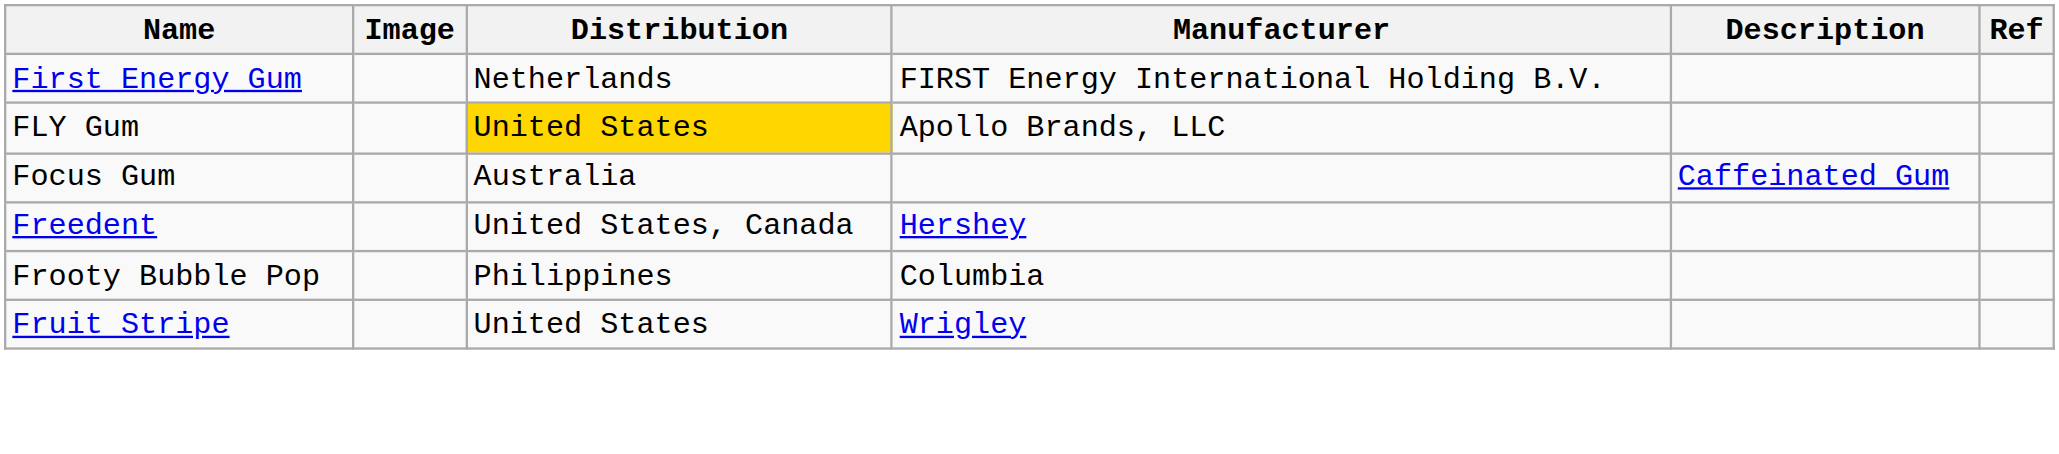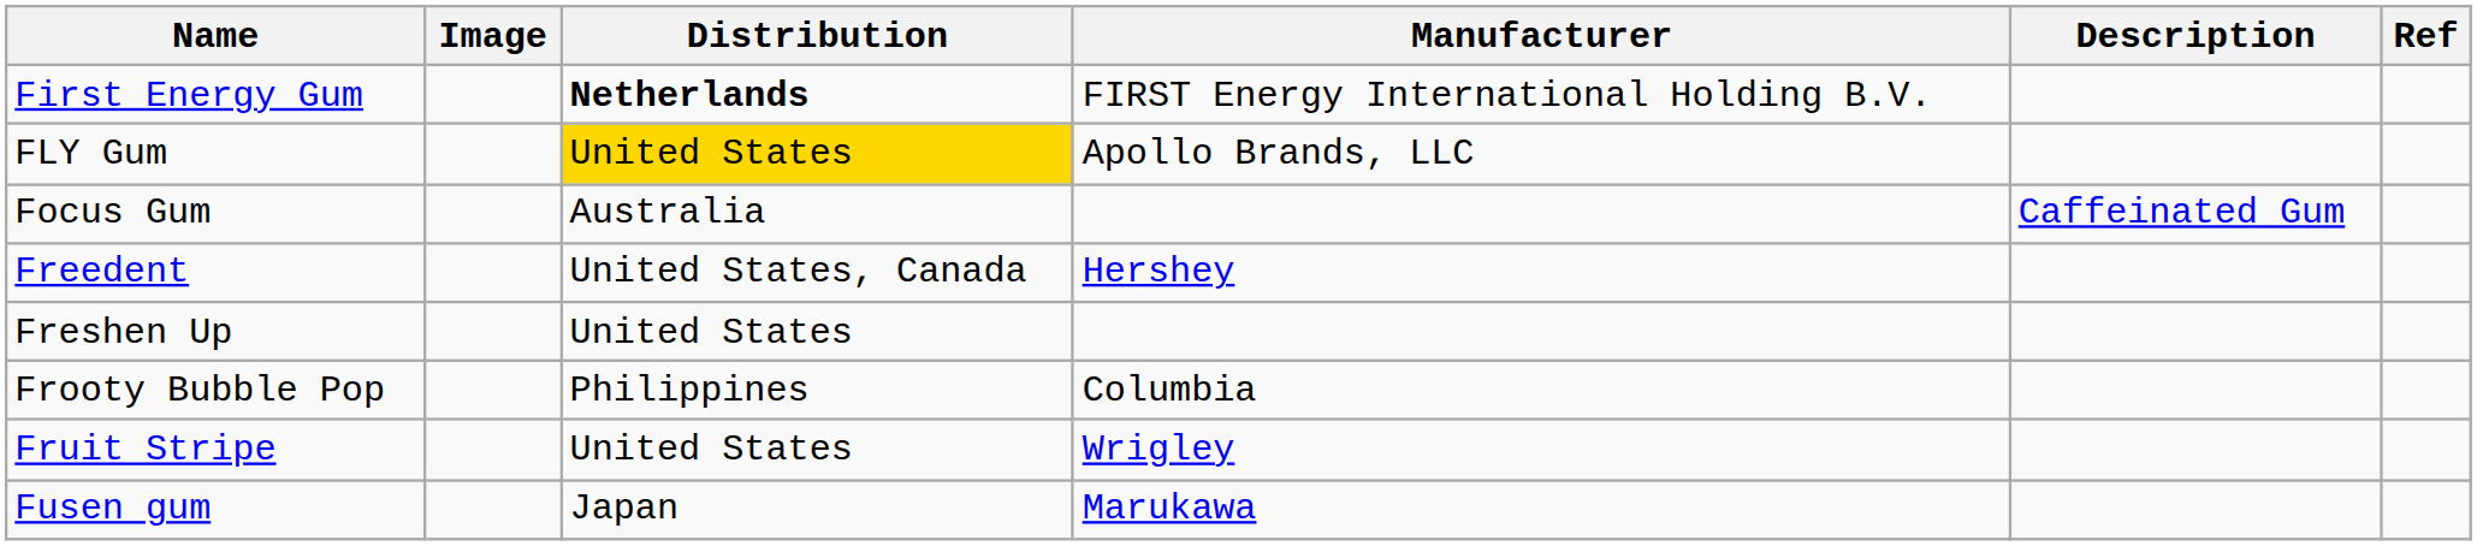 <table class="wikitable sortable" style="width:100%">
 <tr>
 <th>Name</th>
 <th class="unsortable">Image</th>
 <th>Distribution</th>
 <th>Manufacturer</th>
 <th>Description</th>
 <th>Ref</th>
 </tr>
 <tr>
 <td><a href='#'>First Energy Gum</a></td>
 <td></td>
-<td>Netherlands</td>
+<td><strong>Netherlands</strong></td>
 <td>FIRST Energy International Holding B.V.</td>
 <td></td>
 <td></td>
 </tr>
 <tr>
 <td>FLY Gum</td>
 <td></td>
 <td style="background: gold;">United States</td>
 <td>Apollo Brands, LLC</td>
 <td></td>
 <td></td>
 </tr>
 <tr>
 <td>Focus Gum</td>
 <td></td>
 <td>Australia</td>
 <td></td>
 <td><a href='#'>Caffeinated Gum</a></td>
 <td></td>
 </tr>
 <tr>
 <td><a href='#'>Freedent</a></td>
 <td></td>
 <td>United States, Canada</td>
 <td><a href='#'>Hershey</a></td>
 <td></td>
 </tr>
 <tr>
+<td>Freshen Up</td>
+<td></td>
+<td>United States</td>
+<td></td>
+<td></td>
+<td></td>
+</tr>
+<tr>
 <td>Frooty Bubble Pop</td>
 <td></td>
 <td>Philippines</td>
 <td>Columbia</td>
 <td></td>
 <td></td>
 </tr>
 <tr>
 <td><a href='#'>Fruit Stripe</a></td>
 <td></td>
 <td>United States</td>
 <td><a href='#'>Wrigley</a></td>
 <td></td>
 <td></td>
 </tr>
+<tr>
+<td><a href='#'>Fusen gum</a></td>
+<td></td>
+<td>Japan</td>
+<td><a href='#'>Marukawa</a></td>
+<td></td>
+<td></td>
+</tr>
 </table>
